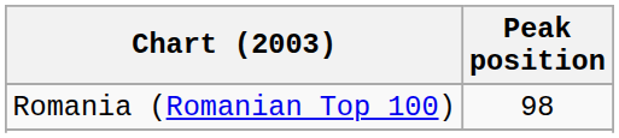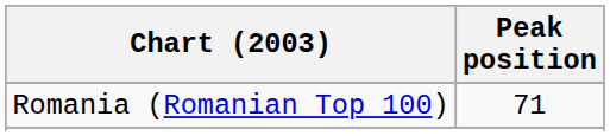 <table class="wikitable sortable">
 <tr>
 <th>Chart (2003)</th>
 <th>Peak<br>position</th>
 </tr>
 <tr>
 </tr>
 <tr>
 </tr>
 <tr>
 <td>Romania (<a href='#'>Romanian Top 100</a>)</td>
-<td align="center">98</td>
+<td align="center">71</td>
 </tr>
 <tr>
 </tr>
 <tr>
 </tr>
 <tr>
 </tr>
 </table>
